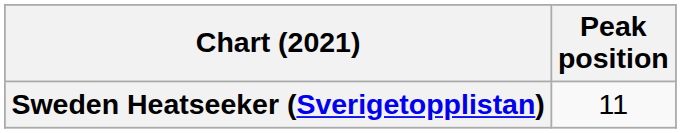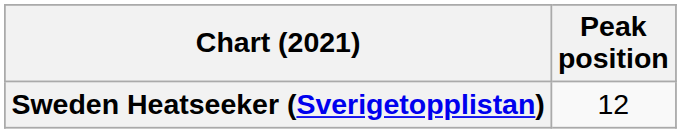 <table class="wikitable plainrowheaders" style="text-align:center">
 <tr>
 <th scope="col">Chart (2021)</th>
 <th scope="col">Peak<br>position</th>
 </tr>
 <tr>
 <th scope="row">Sweden Heatseeker (<a href='#'>Sverigetopplistan</a>)</th>
-<td>11</td>
+<td>12</td>
 </tr>
 </table>
